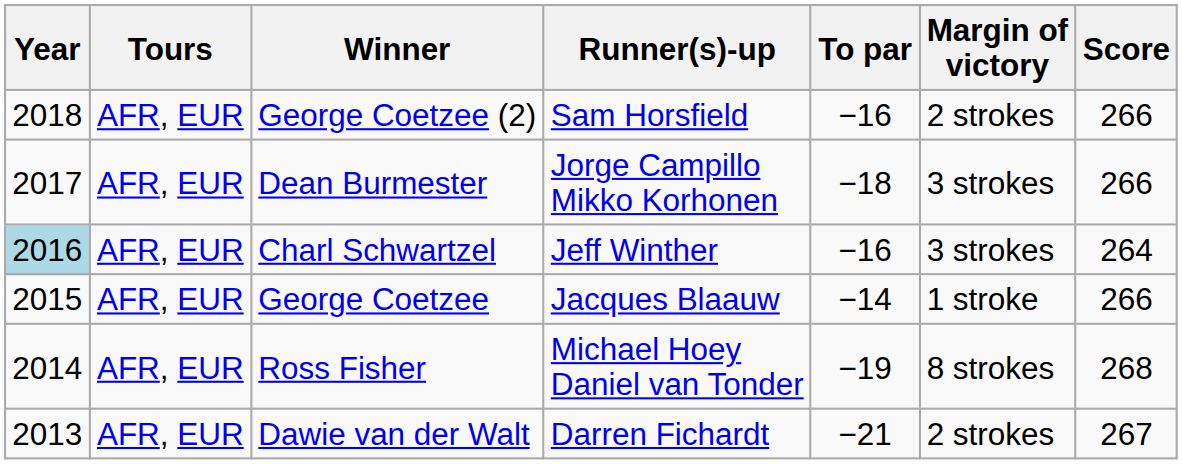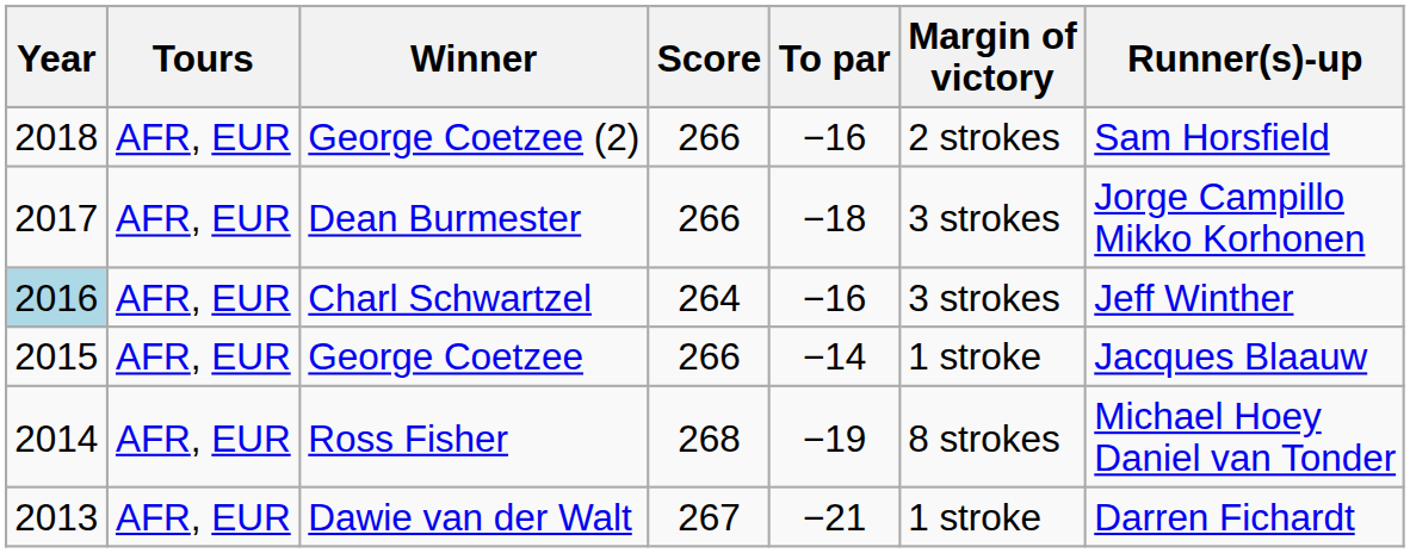 <table class=wikitable style="font-size:95%">
 <tr>
 <th>Year</th>
 <th>Tours</th>
 <th>Winner</th>
-<th>Runner(s)-up</th>
+<th>Score</th>
 <th>To par</th>
 <th>Margin of<br>victory</th>
-<th>Score</th>
+<th>Runner(s)-up</th>
 </tr>
 <tr>
 <td>2018</td>
 <td><a href='#'>AFR</a>, <a href='#'>EUR</a></td>
 <td> <a href='#'>George Coetzee</a> (2)</td>
-<td> <a href='#'>Sam Horsfield</a></td>
+<td align=center>266</td>
 <td align=center>−16</td>
 <td>2 strokes</td>
-<td align=center>266</td>
+<td> <a href='#'>Sam Horsfield</a></td>
 </tr>
 <tr>
 <td>2017</td>
 <td><a href='#'>AFR</a>, <a href='#'>EUR</a></td>
 <td> <a href='#'>Dean Burmester</a></td>
-<td> <a href='#'>Jorge Campillo</a><br> <a href='#'>Mikko Korhonen</a></td>
+<td align=center>266</td>
 <td align=center>−18</td>
 <td>3 strokes</td>
-<td align=center>266</td>
+<td> <a href='#'>Jorge Campillo</a><br> <a href='#'>Mikko Korhonen</a></td>
 </tr>
 <tr>
 <td style="background: lightblue;">2016</td>
 <td><a href='#'>AFR</a>, <a href='#'>EUR</a></td>
 <td> <a href='#'>Charl Schwartzel</a></td>
-<td> <a href='#'>Jeff Winther</a></td>
+<td align=center>264</td>
 <td align=center>−16</td>
 <td>3 strokes</td>
-<td align=center>264</td>
+<td> <a href='#'>Jeff Winther</a></td>
 </tr>
 <tr>
 <td>2015</td>
 <td><a href='#'>AFR</a>, <a href='#'>EUR</a></td>
 <td> <a href='#'>George Coetzee</a></td>
-<td> <a href='#'>Jacques Blaauw</a></td>
+<td align=center>266</td>
 <td align=center>−14</td>
 <td>1 stroke</td>
-<td align=center>266</td>
+<td> <a href='#'>Jacques Blaauw</a></td>
 </tr>
 <tr>
 <td>2014</td>
 <td><a href='#'>AFR</a>, <a href='#'>EUR</a></td>
 <td> <a href='#'>Ross Fisher</a></td>
-<td> <a href='#'>Michael Hoey</a><br> <a href='#'>Daniel van Tonder</a></td>
+<td align=center>268</td>
 <td align=center>−19</td>
 <td>8 strokes</td>
-<td align=center>268</td>
+<td> <a href='#'>Michael Hoey</a><br> <a href='#'>Daniel van Tonder</a></td>
 </tr>
 <tr>
 <td>2013</td>
 <td><a href='#'>AFR</a>, <a href='#'>EUR</a></td>
 <td> <a href='#'>Dawie van der Walt</a></td>
+<td align=center>267</td>
+<td align=center>−21</td>
+<td>1 stroke</td>
 <td> <a href='#'>Darren Fichardt</a></td>
-<td align=center>−21</td>
-<td>2 strokes</td>
-<td align=center>267</td>
 </tr>
 </table>
